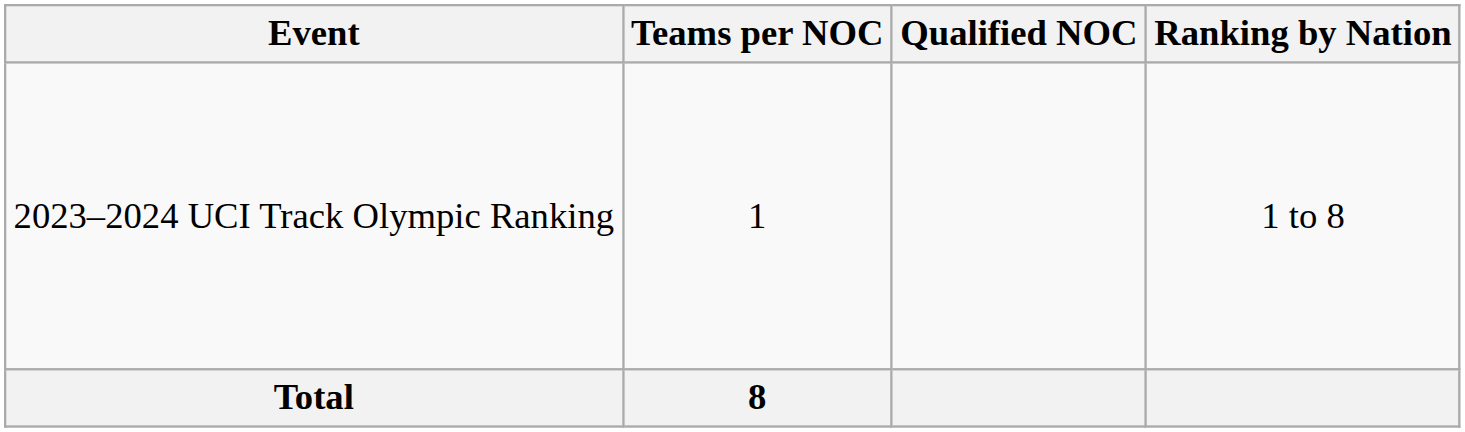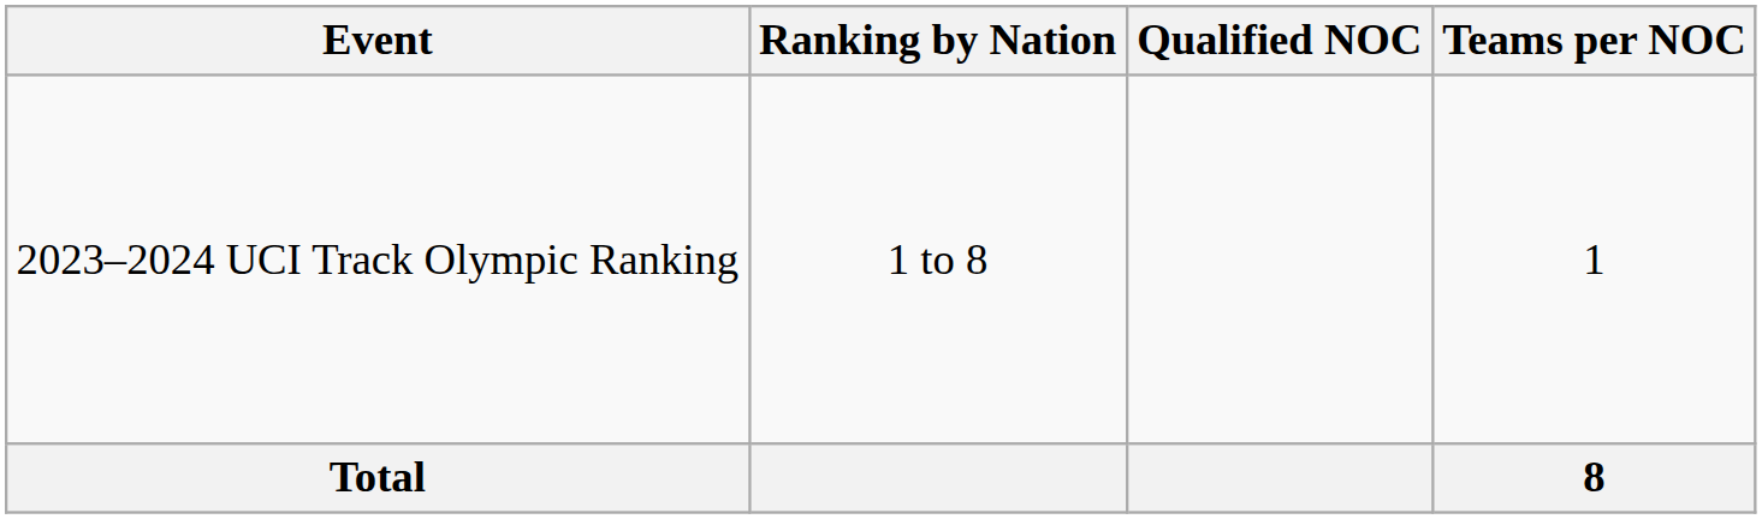 <table class="wikitable" style="text-align:center;">
 <tr>
 <th>Event</th>
+<th>Ranking by Nation</th>
+<th>Qualified NOC</th>
 <th>Teams per NOC</th>
-<th>Qualified NOC</th>
-<th>Ranking by Nation</th>
 </tr>
 <tr>
 <td align=left>2023–2024 UCI Track Olympic Ranking</td>
+<td>1 to 8</td>
+<td align=left> <br>  <br>  <br>  <br>  <br>  <br>  <br> </td>
 <td align=center>1</td>
-<td align=left> <br>  <br>  <br>  <br>  <br>  <br>  <br> </td>
-<td>1 to 8</td>
 </tr>
 <tr>
 <th>Total</th>
-<th>8</th>
 <th></th>
 <th></th>
+<th>8</th>
 </tr>
 </table>
